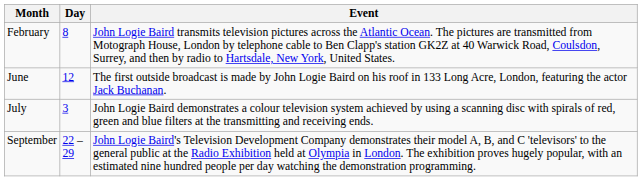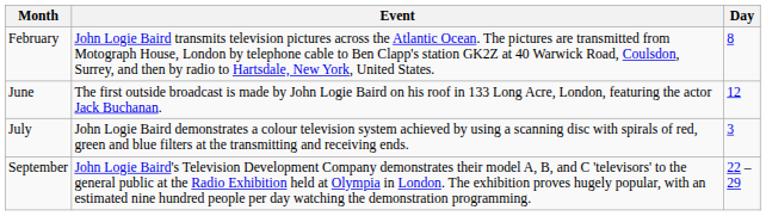 <table class="wikitable">
 <tr>
 <th>Month</th>
+<th>Event</th>
 <th>Day</th>
-<th>Event</th>
 </tr>
 <tr valign="top">
 <td>February</td>
+<td><a href='#'>John Logie Baird</a> transmits television pictures across the <a href='#'>Atlantic Ocean</a>. The pictures are transmitted from Motograph House, London by telephone cable to Ben Clapp's station GK2Z at 40 Warwick Road, <a href='#'>Coulsdon</a>, Surrey, and then by radio to <a href='#'>Hartsdale, New York</a>, United States.</td>
 <td><a href='#'>8</a></td>
-<td><a href='#'>John Logie Baird</a> transmits television pictures across the <a href='#'>Atlantic Ocean</a>. The pictures are transmitted from Motograph House, London by telephone cable to Ben Clapp's station GK2Z at 40 Warwick Road, <a href='#'>Coulsdon</a>, Surrey, and then by radio to <a href='#'>Hartsdale, New York</a>, United States.</td>
 </tr>
 <tr valign="top">
 <td>June</td>
+<td>The first outside broadcast is made by John Logie Baird on his roof in 133 Long Acre, London, featuring the actor <a href='#'>Jack Buchanan</a>.</td>
 <td><a href='#'>12</a></td>
-<td>The first outside broadcast is made by John Logie Baird on his roof in 133 Long Acre, London, featuring the actor <a href='#'>Jack Buchanan</a>.</td>
 </tr>
 <tr valign="top">
 <td>July</td>
+<td>John Logie Baird demonstrates a colour television system achieved by using a scanning disc with spirals of red, green and blue filters at the transmitting and receiving ends.</td>
 <td><a href='#'>3</a></td>
-<td>John Logie Baird demonstrates a colour television system achieved by using a scanning disc with spirals of red, green and blue filters at the transmitting and receiving ends.</td>
 </tr>
 <tr valign="top">
 <td>September</td>
+<td><a href='#'>John Logie Baird</a>'s Television Development Company demonstrates their model A, B, and C 'televisors' to the general public at the <a href='#'>Radio Exhibition</a> held at <a href='#'>Olympia</a> in <a href='#'>London</a>. The exhibition proves hugely popular, with an estimated nine hundred people per day watching the demonstration programming.</td>
 <td><a href='#'>22</a> – <a href='#'>29</a></td>
-<td><a href='#'>John Logie Baird</a>'s Television Development Company demonstrates their model A, B, and C 'televisors' to the general public at the <a href='#'>Radio Exhibition</a> held at <a href='#'>Olympia</a> in <a href='#'>London</a>. The exhibition proves hugely popular, with an estimated nine hundred people per day watching the demonstration programming.</td>
 </tr>
 </table>
